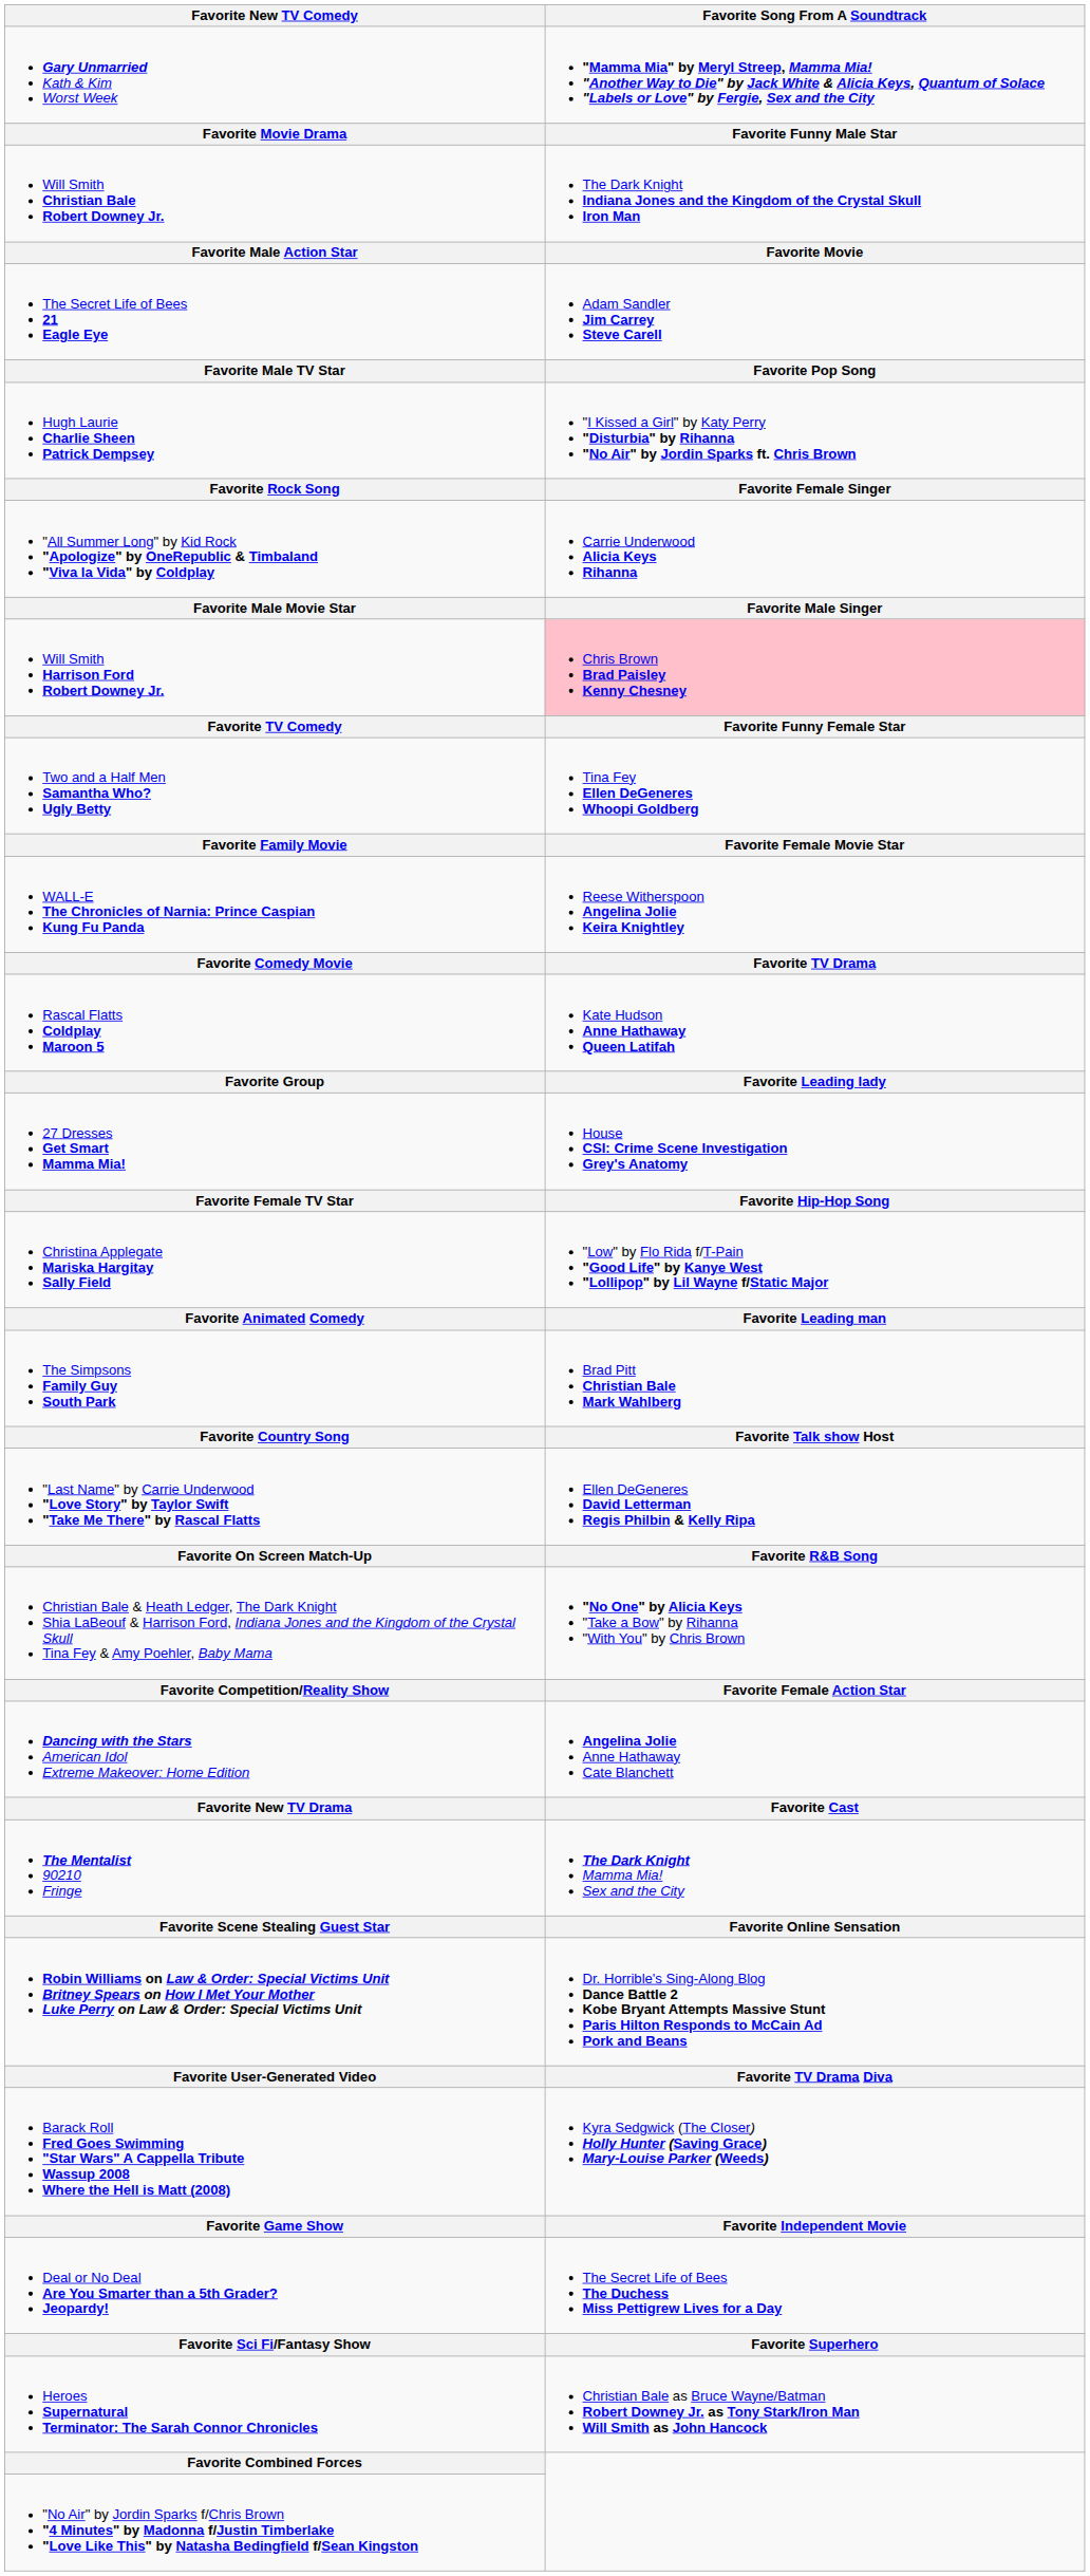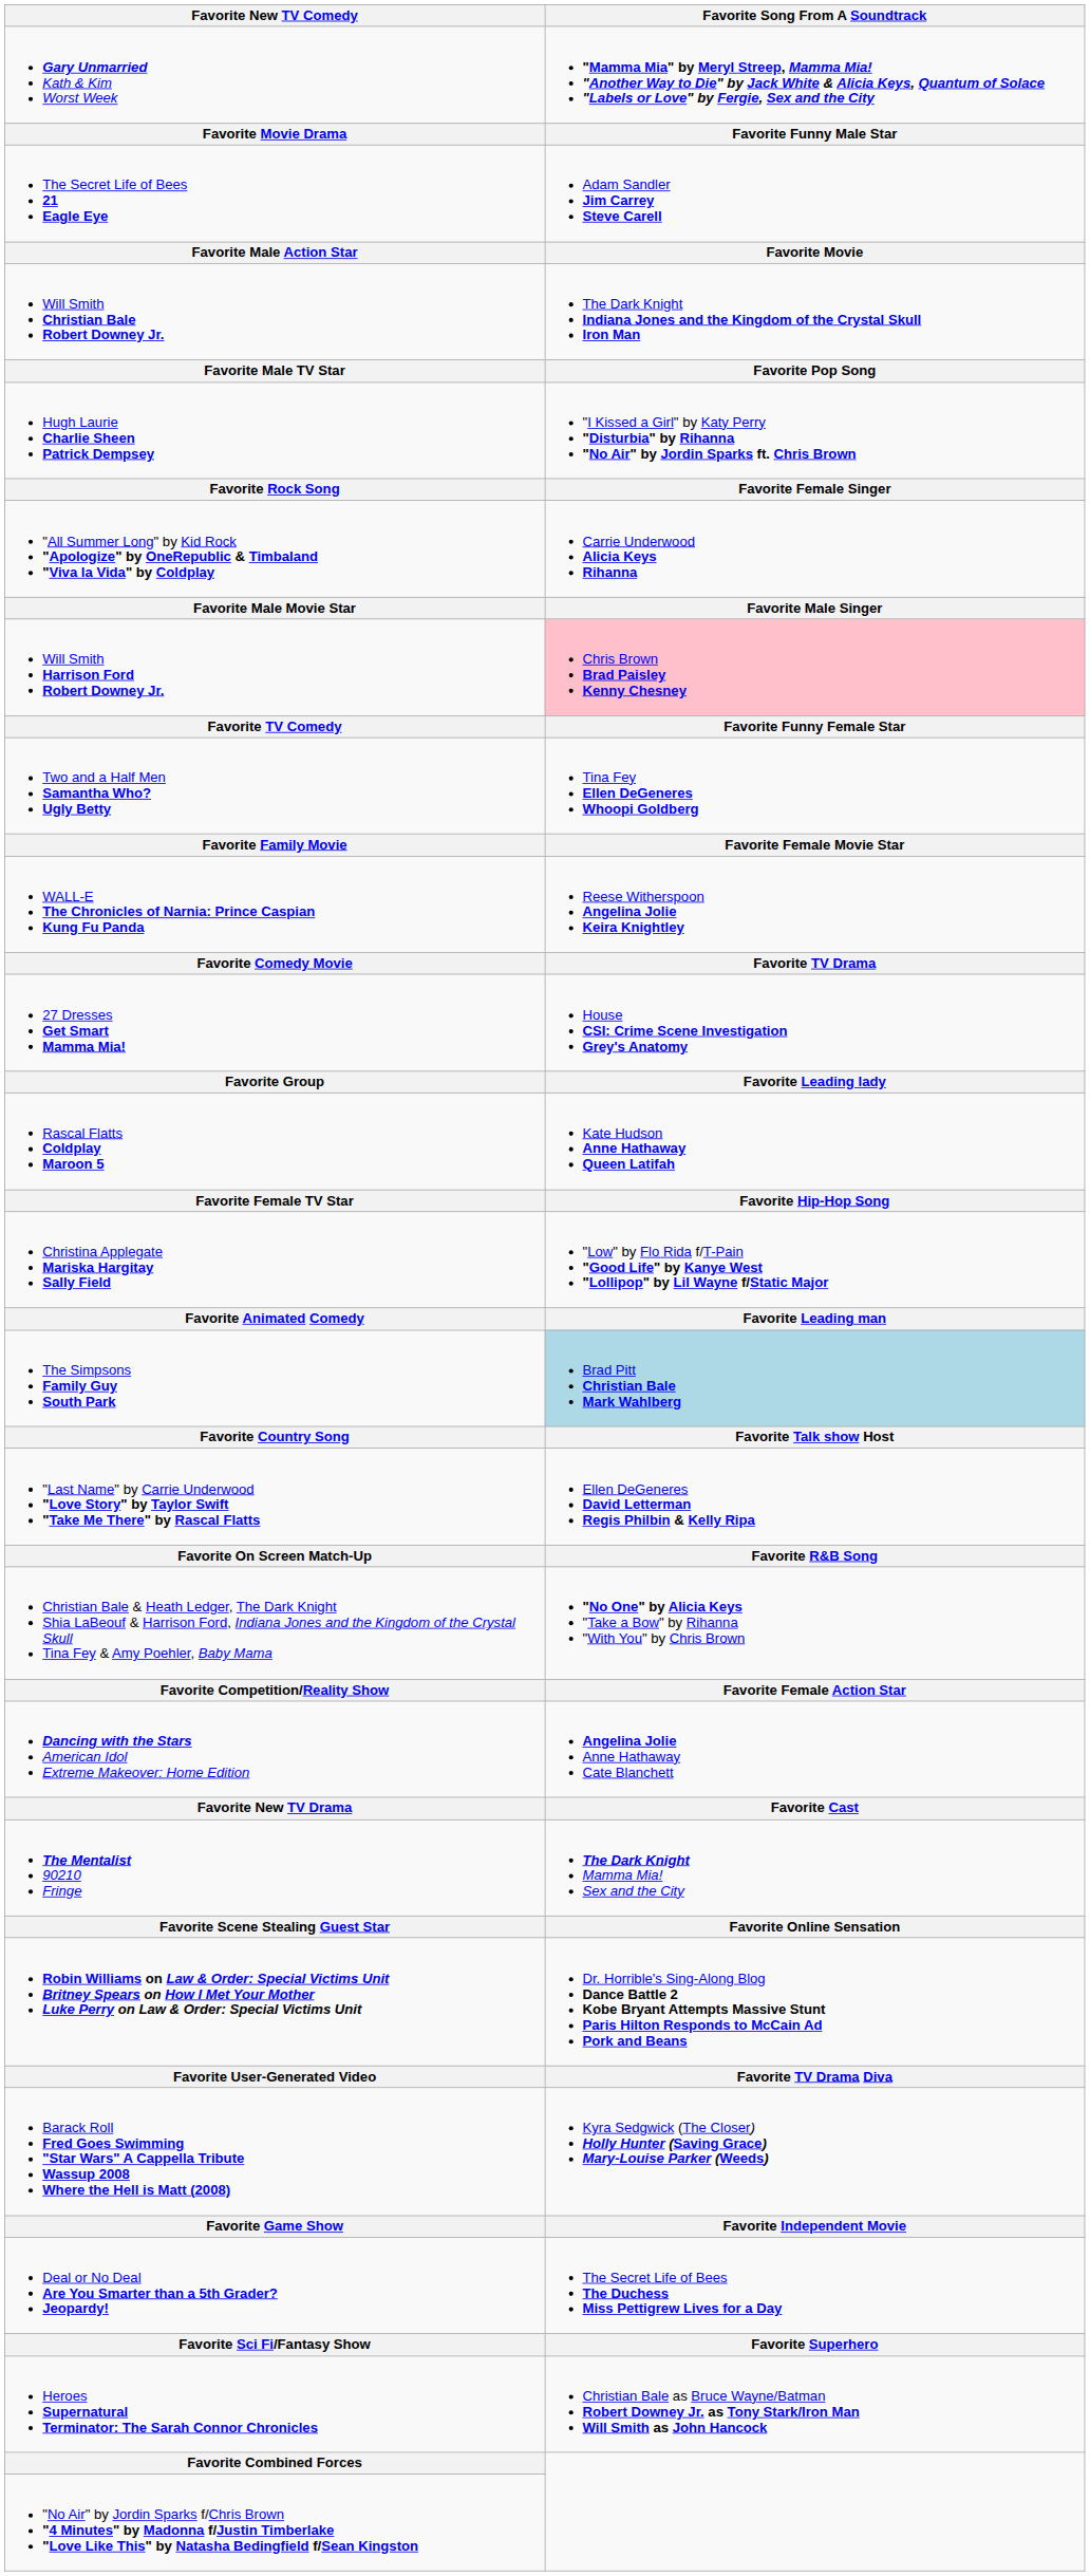 <table class="wikitable">
 <tr>
 <th width="50%">Favorite New <a href='#'>TV Comedy</a></th>
 <th width="50%">Favorite Song From A <a href='#'>Soundtrack</a></th>
 </tr>
 <tr>
 <td valign="top"><br><ul><li><strong><em><a href='#'>Gary Unmarried</a></em></strong></li><li><em><a href='#'>Kath & Kim</a></em></li><li><em><a href='#'>Worst Week</a></em></li></ul></td>
 <td valign="top"><br><ul><li><strong>"<a href='#'>Mamma Mia</a>" by <a href='#'>Meryl Streep</a>, <em><a href='#'>Mamma Mia!</a><strong><em></li><li>"<a href='#'>Another Way to Die</a>" by <a href='#'>Jack White</a> & <a href='#'>Alicia Keys</a>, </em><a href='#'>Quantum of Solace</a><em></li><li>"<a href='#'>Labels or Love</a>" by <a href='#'>Fergie</a>, </em><a href='#'>Sex and the City</a><em></li></ul></td>
 </tr>
 <tr>
 <th>Favorite <a href='#'>Movie Drama</a></th>
 <th>Favorite Funny Male Star</th>
 </tr>
 <tr>
-<td valign="top"><br><ul><li></strong><a href='#'>Will Smith</a><strong></li><li><a href='#'>Christian Bale</a></li><li><a href='#'>Robert Downey Jr.</a></li></ul></td>
-<td valign="top"><br><ul><li></em></strong><a href='#'>The Dark Knight</a><strong><em></li><li></em><a href='#'>Indiana Jones and the Kingdom of the Crystal Skull</a><em></li><li></em><a href='#'>Iron Man</a><em></li></ul></td>
+<td valign="top"><br><ul><li></em></strong><a href='#'>The Secret Life of Bees</a><strong><em></li><li></em><a href='#'>21</a><em></li><li></em><a href='#'>Eagle Eye</a><em></li></ul></td>
+<td valign="top"><br><ul><li></strong><a href='#'>Adam Sandler</a><strong></li><li><a href='#'>Jim Carrey</a></li><li><a href='#'>Steve Carell</a></li></ul></td>
 </tr>
 <tr>
 <th>Favorite Male <a href='#'>Action Star</a></th>
 <th>Favorite Movie</th>
 </tr>
 <tr>
-<td valign="top"><br><ul><li></em></strong><a href='#'>The Secret Life of Bees</a><strong><em></li><li></em><a href='#'>21</a><em></li><li></em><a href='#'>Eagle Eye</a><em></li></ul></td>
-<td valign="top"><br><ul><li></strong><a href='#'>Adam Sandler</a><strong></li><li><a href='#'>Jim Carrey</a></li><li><a href='#'>Steve Carell</a></li></ul></td>
+<td valign="top"><br><ul><li></strong><a href='#'>Will Smith</a><strong></li><li><a href='#'>Christian Bale</a></li><li><a href='#'>Robert Downey Jr.</a></li></ul></td>
+<td valign="top"><br><ul><li></em></strong><a href='#'>The Dark Knight</a><strong><em></li><li></em><a href='#'>Indiana Jones and the Kingdom of the Crystal Skull</a><em></li><li></em><a href='#'>Iron Man</a><em></li></ul></td>
 </tr>
 <tr>
 <th>Favorite Male TV Star</th>
 <th>Favorite Pop Song</th>
 </tr>
 <tr>
 <td valign="top"><br><ul><li></strong><a href='#'>Hugh Laurie</a><strong></li><li><a href='#'>Charlie Sheen</a></li><li><a href='#'>Patrick Dempsey</a></li></ul></td>
 <td valign="top"><br><ul><li></strong>"<a href='#'>I Kissed a Girl</a>" by <a href='#'>Katy Perry</a><strong></li><li>"<a href='#'>Disturbia</a>" by <a href='#'>Rihanna</a></li><li>"<a href='#'>No Air</a>" by <a href='#'>Jordin Sparks</a> ft. <a href='#'>Chris Brown</a></li></ul></td>
 </tr>
 <tr>
 <th>Favorite <a href='#'>Rock Song</a></th>
 <th>Favorite Female Singer</th>
 </tr>
 <tr>
 <td valign="top"><br><ul><li></strong>"<a href='#'>All Summer Long</a>" by <a href='#'>Kid Rock</a><strong></li><li>"<a href='#'>Apologize</a>" by <a href='#'>OneRepublic</a> & <a href='#'>Timbaland</a></li><li>"<a href='#'>Viva la Vida</a>" by <a href='#'>Coldplay</a></li></ul></td>
 <td valign="top"><br><ul><li></strong><a href='#'>Carrie Underwood</a><strong></li><li><a href='#'>Alicia Keys</a></li><li><a href='#'>Rihanna</a></li></ul></td>
 </tr>
 <tr>
 <th>Favorite Male Movie Star</th>
 <th>Favorite Male Singer</th>
 </tr>
 <tr>
 <td valign="top"><br><ul><li></strong><a href='#'>Will Smith</a><strong></li><li><a href='#'>Harrison Ford</a></li><li><a href='#'>Robert Downey Jr.</a></li></ul></td>
 <td valign="top" style="background: pink;"><br><ul><li></strong><a href='#'>Chris Brown</a><strong></li><li><a href='#'>Brad Paisley</a></li><li><a href='#'>Kenny Chesney</a></li></ul></td>
 </tr>
 <tr>
 <th>Favorite <a href='#'>TV Comedy</a></th>
 <th>Favorite Funny Female Star</th>
 </tr>
 <tr>
 <td valign="top"><br><ul><li></em></strong><a href='#'>Two and a Half Men</a><strong><em></li><li></em><a href='#'>Samantha Who?</a><em></li><li></em><a href='#'>Ugly Betty</a><em></li></ul></td>
 <td valign="top"><br><ul><li></strong><a href='#'>Tina Fey</a><strong></li><li><a href='#'>Ellen DeGeneres</a></li><li><a href='#'>Whoopi Goldberg</a></li></ul></td>
 </tr>
 <tr>
 <th>Favorite <a href='#'>Family Movie</a></th>
 <th>Favorite Female Movie Star</th>
 </tr>
 <tr>
 <td valign="top"><br><ul><li></em></strong><a href='#'>WALL-E</a><strong><em></li><li></em><a href='#'>The Chronicles of Narnia: Prince Caspian</a><em></li><li></em><a href='#'>Kung Fu Panda</a><em></li></ul></td>
 <td valign="top"><br><ul><li></strong><a href='#'>Reese Witherspoon</a><strong></li><li><a href='#'>Angelina Jolie</a></li><li><a href='#'>Keira Knightley</a></li></ul></td>
 </tr>
 <tr>
 <th>Favorite <a href='#'>Comedy Movie</a></th>
 <th>Favorite <a href='#'>TV Drama</a></th>
 </tr>
 <tr>
-<td valign="top"><br><ul><li></strong><a href='#'>Rascal Flatts</a><strong></li><li><a href='#'>Coldplay</a></li><li><a href='#'>Maroon 5</a></li></ul></td>
-<td valign="top"><br><ul><li></strong><a href='#'>Kate Hudson</a><strong></li><li><a href='#'>Anne Hathaway</a></li><li><a href='#'>Queen Latifah</a></li></ul></td>
+<td valign="top"><br><ul><li></em></strong><a href='#'>27 Dresses</a><strong><em></li><li></em><a href='#'>Get Smart</a><em></li><li></em><a href='#'>Mamma Mia!</a><em></li></ul></td>
+<td valign="top"><br><ul><li></em></strong><a href='#'>House</a><strong><em></li><li></em><a href='#'>CSI: Crime Scene Investigation</a><em></li><li></em><a href='#'>Grey's Anatomy</a><em></li></ul></td>
 </tr>
 <tr>
 <th>Favorite Group</th>
 <th>Favorite <a href='#'>Leading lady</a></th>
 </tr>
 <tr>
-<td valign="top"><br><ul><li></em></strong><a href='#'>27 Dresses</a><strong><em></li><li></em><a href='#'>Get Smart</a><em></li><li></em><a href='#'>Mamma Mia!</a><em></li></ul></td>
-<td valign="top"><br><ul><li></em></strong><a href='#'>House</a><strong><em></li><li></em><a href='#'>CSI: Crime Scene Investigation</a><em></li><li></em><a href='#'>Grey's Anatomy</a><em></li></ul></td>
+<td valign="top"><br><ul><li></strong><a href='#'>Rascal Flatts</a><strong></li><li><a href='#'>Coldplay</a></li><li><a href='#'>Maroon 5</a></li></ul></td>
+<td valign="top"><br><ul><li></strong><a href='#'>Kate Hudson</a><strong></li><li><a href='#'>Anne Hathaway</a></li><li><a href='#'>Queen Latifah</a></li></ul></td>
 </tr>
 <tr>
 <th>Favorite Female TV Star</th>
 <th>Favorite <a href='#'>Hip-Hop Song</a></th>
 </tr>
 <tr>
 <td valign="top"><br><ul><li></strong><a href='#'>Christina Applegate</a><strong></li><li><a href='#'>Mariska Hargitay</a></li><li><a href='#'>Sally Field</a></li></ul></td>
 <td valign="top"><br><ul><li></strong>"<a href='#'>Low</a>" by <a href='#'>Flo Rida</a> f/<a href='#'>T-Pain</a><strong></li><li>"<a href='#'>Good Life</a>" by <a href='#'>Kanye West</a></li><li>"<a href='#'>Lollipop</a>" by <a href='#'>Lil Wayne</a> f/<a href='#'>Static Major</a></li></ul></td>
 </tr>
 <tr>
 <th>Favorite <a href='#'>Animated</a> <a href='#'>Comedy</a></th>
 <th>Favorite <a href='#'>Leading man</a></th>
 </tr>
 <tr>
 <td valign="top"><br><ul><li></em></strong><a href='#'>The Simpsons</a><strong><em></li><li></em><a href='#'>Family Guy</a><em></li><li></em><a href='#'>South Park</a><em></li></ul></td>
-<td valign="top"><br><ul><li></strong><a href='#'>Brad Pitt</a><strong></li><li><a href='#'>Christian Bale</a></li><li><a href='#'>Mark Wahlberg</a></li></ul></td>
+<td valign="top" style="background: lightblue;"><br><ul><li></strong><a href='#'>Brad Pitt</a><strong></li><li><a href='#'>Christian Bale</a></li><li><a href='#'>Mark Wahlberg</a></li></ul></td>
 </tr>
 <tr>
 <th>Favorite <a href='#'>Country Song</a></th>
 <th>Favorite <a href='#'>Talk show</a> Host</th>
 </tr>
 <tr>
 <td valign="top"><br><ul><li></strong>"<a href='#'>Last Name</a>" by <a href='#'>Carrie Underwood</a><strong></li><li>"<a href='#'>Love Story</a>" by <a href='#'>Taylor Swift</a></li><li>"<a href='#'>Take Me There</a>" by <a href='#'>Rascal Flatts</a></li></ul></td>
 <td valign="top"><br><ul><li></strong><a href='#'>Ellen DeGeneres</a><strong></li><li><a href='#'>David Letterman</a></li><li><a href='#'>Regis Philbin</a> & <a href='#'>Kelly Ripa</a></li></ul></td>
 </tr>
 <tr>
 <th>Favorite On Screen Match-Up</th>
 <th>Favorite <a href='#'>R&B Song</a></th>
 </tr>
 <tr>
 <td valign="top"><br><ul><li></strong><a href='#'>Christian Bale</a> & <a href='#'>Heath Ledger</a>, </em><a href='#'>The Dark Knight</a></em></strong></li><li><a href='#'>Shia LaBeouf</a> & <a href='#'>Harrison Ford</a>, <em><a href='#'>Indiana Jones and the Kingdom of the Crystal Skull</a></em></li><li><a href='#'>Tina Fey</a> & <a href='#'>Amy Poehler</a>, <em><a href='#'>Baby Mama</a></em></li></ul></td>
 <td valign="top"><br><ul><li><strong>"<a href='#'>No One</a>" by <a href='#'>Alicia Keys</a></strong></li><li>"<a href='#'>Take a Bow</a>" by <a href='#'>Rihanna</a></li><li>"<a href='#'>With You</a>" by <a href='#'>Chris Brown</a></li></ul></td>
 </tr>
 <tr>
 <th>Favorite Competition/<a href='#'>Reality Show</a></th>
 <th>Favorite Female <a href='#'>Action Star</a></th>
 </tr>
 <tr>
 <td valign="top"><br><ul><li><strong><em><a href='#'>Dancing with the Stars</a></em></strong></li><li><em><a href='#'>American Idol</a></em></li><li><em><a href='#'>Extreme Makeover: Home Edition</a></em></li></ul></td>
 <td valign="top"><br><ul><li><strong><a href='#'>Angelina Jolie</a></strong></li><li><a href='#'>Anne Hathaway</a></li><li><a href='#'>Cate Blanchett</a></li></ul></td>
 </tr>
 <tr>
 <th>Favorite New <a href='#'>TV Drama</a></th>
 <th>Favorite <a href='#'>Cast</a></th>
 </tr>
 <tr>
 <td valign="top"><br><ul><li><strong><em><a href='#'>The Mentalist</a></em></strong></li><li><em><a href='#'>90210</a></em></li><li><em><a href='#'>Fringe</a></em></li></ul></td>
 <td valign="top"><br><ul><li><strong><em><a href='#'>The Dark Knight</a></em></strong></li><li><em><a href='#'>Mamma Mia!</a></em></li><li><em><a href='#'>Sex and the City</a></em></li></ul></td>
 </tr>
 <tr>
 <th>Favorite Scene Stealing <a href='#'>Guest Star</a></th>
 <th>Favorite Online Sensation</th>
 </tr>
 <tr>
 <td valign="top"><br><ul><li><strong><a href='#'>Robin Williams</a> on <em><a href='#'>Law & Order: Special Victims Unit</a><strong><em></li><li><a href='#'>Britney Spears</a> on </em><a href='#'>How I Met Your Mother</a><em></li><li><a href='#'>Luke Perry</a> on </em>Law & Order: Special Victims Unit<em></li></ul></td>
 <td valign="top"><br><ul><li></strong><a href='#'>Dr. Horrible's Sing-Along Blog</a><strong></li><li>Dance Battle 2</li><li>Kobe Bryant Attempts Massive Stunt</li><li><a href='#'>Paris Hilton Responds to McCain Ad</a></li><li><a href='#'>Pork and Beans</a></li></ul></td>
 </tr>
 <tr>
 <th>Favorite User-Generated Video</th>
 <th>Favorite <a href='#'>TV Drama</a> <a href='#'>Diva</a></th>
 </tr>
 <tr>
 <td valign="top"><br><ul><li></strong><a href='#'>Barack Roll</a><strong></li><li><a href='#'>Fred Goes Swimming</a></li><li><a href='#'>"Star Wars" A Cappella Tribute</a></li><li><a href='#'>Wassup 2008</a></li><li><a href='#'>Where the Hell is Matt (2008)</a></li></ul></td>
 <td valign="top"><br><ul><li></strong><a href='#'>Kyra Sedgwick</a> (</em><a href='#'>The Closer</a><em>)<strong></li><li><a href='#'>Holly Hunter</a> (</em><a href='#'>Saving Grace</a><em>)</li><li><a href='#'>Mary-Louise Parker</a> (</em><a href='#'>Weeds</a><em>)</li></ul></td>
 </tr>
 <tr>
 <th>Favorite <a href='#'>Game Show</a></th>
 <th>Favorite <a href='#'>Independent Movie</a></th>
 </tr>
 <tr>
 <td valign="top"><br><ul><li></em></strong><a href='#'>Deal or No Deal</a><strong><em></li><li></em><a href='#'>Are You Smarter than a 5th Grader?</a><em></li><li></em><a href='#'>Jeopardy!</a><em></li></ul></td>
 <td valign="top"><br><ul><li></em></strong><a href='#'>The Secret Life of Bees</a><strong><em></li><li></em><a href='#'>The Duchess</a><em></li><li></em><a href='#'>Miss Pettigrew Lives for a Day</a><em></li></ul></td>
 </tr>
 <tr>
 <th>Favorite <a href='#'>Sci Fi</a>/Fantasy Show</th>
 <th>Favorite <a href='#'>Superhero</a></th>
 </tr>
 <tr>
 <td valign="top"><br><ul><li></em></strong><a href='#'>Heroes</a><strong><em></li><li></em><a href='#'>Supernatural</a><em></li><li></em><a href='#'>Terminator: The Sarah Connor Chronicles</a><em></li></ul></td>
 <td valign="top"><br><ul><li></strong><a href='#'>Christian Bale</a> as <a href='#'>Bruce Wayne/Batman</a><strong></li><li><a href='#'>Robert Downey Jr.</a> as <a href='#'>Tony Stark/Iron Man</a></li><li><a href='#'>Will Smith</a> as <a href='#'>John Hancock</a></li></ul></td>
 </tr>
 <tr>
 <th>Favorite Combined Forces</th>
 </tr>
 <tr>
 <td valign="top"><br><ul><li></strong>"<a href='#'>No Air</a>" by <a href='#'>Jordin Sparks</a> f/<a href='#'>Chris Brown</a><strong></li><li>"<a href='#'>4 Minutes</a>" by <a href='#'>Madonna</a> f/<a href='#'>Justin Timberlake</a></li><li>"<a href='#'>Love Like This</a>" by <a href='#'>Natasha Bedingfield</a> f/<a href='#'>Sean Kingston</a></li></ul></td>
 </tr>
 </table>
